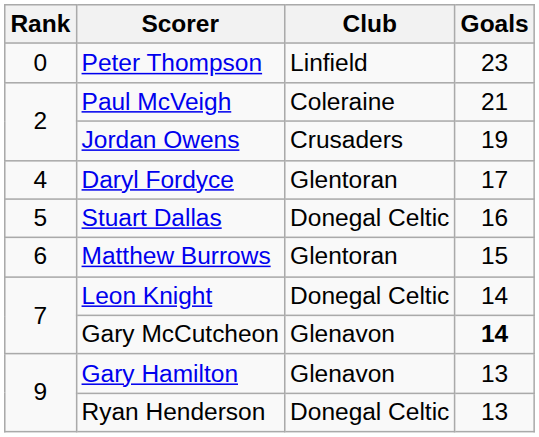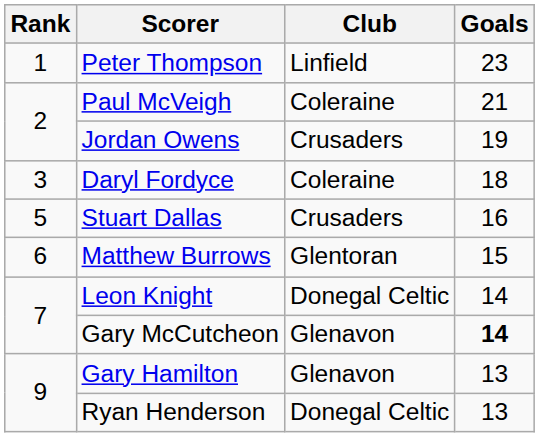 <table class="wikitable" style="text-align:center">
 <tr>
 <th>Rank</th>
 <th>Scorer</th>
 <th>Club</th>
 <th>Goals</th>
 </tr>
 <tr>
-<td>0</td>
+<td>1</td>
 <td align="left"> <a href='#'>Peter Thompson</a></td>
 <td align="left">Linfield</td>
 <td>23</td>
 </tr>
 <tr>
 <td rowspan="2">2</td>
 <td align="left"> <a href='#'>Paul McVeigh</a></td>
 <td align="left">Coleraine</td>
 <td>21</td>
 </tr>
 <tr>
 <td align="left"> <a href='#'>Jordan Owens</a></td>
 <td align="left">Crusaders</td>
 <td>19</td>
 </tr>
 <tr>
-<td>4</td>
+<td>3</td>
 <td align="left"> <a href='#'>Daryl Fordyce</a></td>
-<td align="left">Glentoran</td>
-<td>17</td>
+<td align="left">Coleraine</td>
+<td>18</td>
 </tr>
 <tr>
 <td>5</td>
 <td align="left"> <a href='#'>Stuart Dallas</a></td>
-<td align="left">Donegal Celtic</td>
+<td align="left">Crusaders</td>
 <td>16</td>
 </tr>
 <tr>
 <td>6</td>
 <td align="left"> <a href='#'>Matthew Burrows</a></td>
 <td align="left">Glentoran</td>
 <td>15</td>
 </tr>
 <tr>
 <td rowspan="2">7</td>
 <td align="left"> <a href='#'>Leon Knight</a></td>
 <td align="left">Donegal Celtic</td>
 <td>14</td>
 </tr>
 <tr>
 <td align="left"> Gary McCutcheon</td>
 <td align="left">Glenavon</td>
 <td><strong>14</strong></td>
 </tr>
 <tr>
 <td rowspan="2">9</td>
 <td align="left"> <a href='#'>Gary Hamilton</a></td>
 <td align="left">Glenavon</td>
 <td>13</td>
 </tr>
 <tr>
 <td align="left"> Ryan Henderson</td>
 <td align="left">Donegal Celtic</td>
 <td>13</td>
 </tr>
 </table>
